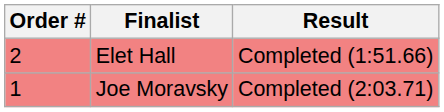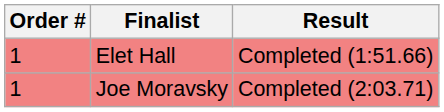 <table class="wikitable sortable">
 <tr>
 <th>Order #</th>
 <th>Finalist</th>
 <th>Result</th>
 </tr>
 <tr style="background-color:#f28282">
-<td>2</td>
+<td>1</td>
 <td>Elet Hall</td>
 <td>Completed (1:51.66)</td>
 </tr>
 <tr style="background-color:#f28282">
 <td>1</td>
 <td>Joe Moravsky</td>
 <td>Completed (2:03.71)</td>
 </tr>
 </table>
